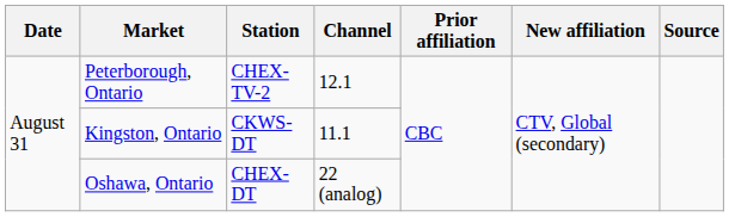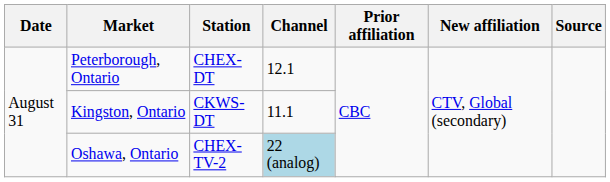 <table class="wikitable">
 <tr>
 <th>Date</th>
 <th>Market</th>
 <th>Station</th>
 <th>Channel</th>
 <th>Prior affiliation</th>
 <th>New affiliation</th>
 <th>Source</th>
 </tr>
 <tr>
 <td rowspan="3">August 31</td>
 <td><a href='#'>Peterborough</a>, <a href='#'>Ontario</a></td>
-<td><a href='#'>CHEX-TV-2</a></td>
+<td><a href='#'>CHEX-DT</a></td>
 <td>12.1</td>
 <td rowspan="3"><a href='#'>CBC</a></td>
 <td rowspan="3"><a href='#'>CTV</a>, <a href='#'>Global</a> (secondary)</td>
 <td rowspan="3"></td>
 </tr>
 <tr>
 <td><a href='#'>Kingston</a>, <a href='#'>Ontario</a></td>
 <td><a href='#'>CKWS-DT</a></td>
 <td>11.1</td>
 </tr>
 <tr>
 <td><a href='#'>Oshawa</a>, <a href='#'>Ontario</a></td>
-<td><a href='#'>CHEX-DT</a></td>
-<td>22 (analog)</td>
+<td><a href='#'>CHEX-TV-2</a></td>
+<td style="background: lightblue;">22 (analog)</td>
 </tr>
 </table>
